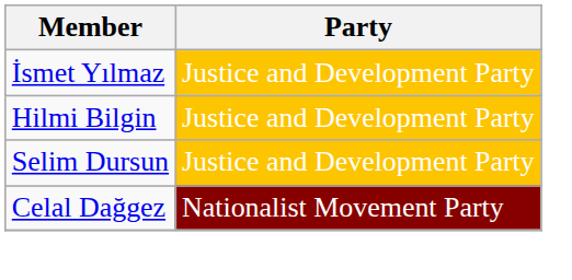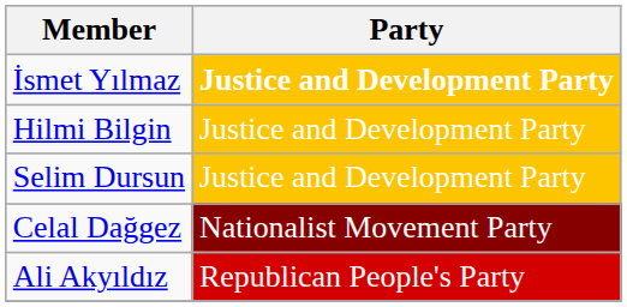 <table class="wikitable">
 <tr>
 <th>Member</th>
 <th>Party</th>
 </tr>
 <tr>
 <td><a href='#'>İsmet Yılmaz</a></td>
-<td style="background:#FDC400; color:white">Justice and Development Party</td>
+<td style="background:#FDC400; color:white"><strong>Justice and Development Party</strong></td>
 </tr>
 <tr>
 <td><a href='#'>Hilmi Bilgin</a></td>
 <td style="background:#FDC400; color:white">Justice and Development Party</td>
 </tr>
 <tr>
 <td><a href='#'>Selim Dursun</a></td>
 <td style="background:#FDC400; color:white">Justice and Development Party</td>
 </tr>
 <tr>
 <td><a href='#'>Celal Dağgez</a></td>
 <td style="background:#870000; color:white">Nationalist Movement Party</td>
 </tr>
 <tr>
+<td><a href='#'>Ali Akyıldız</a></td>
+<td style="background:#D40000; color:white">Republican People's Party</td>
+</tr>
+<tr>
 </tr>
 </table>
